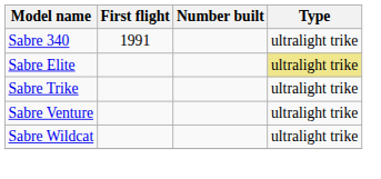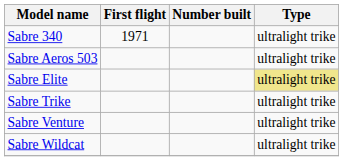 <table class="wikitable sortable">
 <tr>
 <th>Model name</th>
 <th>First flight</th>
 <th>Number built</th>
 <th>Type</th>
 </tr>
 <tr>
 <td align=left><a href='#'>Sabre 340</a></td>
-<td align=center>1991</td>
+<td align=center>1971</td>
+<td align=center></td>
+<td align=left>ultralight trike</td>
+</tr>
+<tr>
+<td align=left><a href='#'>Sabre Aeros 503</a></td>
+<td align=center></td>
 <td align=center></td>
 <td align=left>ultralight trike</td>
 </tr>
 <tr>
 <td align=left><a href='#'>Sabre Elite</a></td>
 <td align=center></td>
 <td align=center></td>
 <td align=left style="background: khaki;">ultralight trike</td>
 </tr>
 <tr>
 <td align=left><a href='#'>Sabre Trike</a></td>
 <td align=center></td>
 <td align=center></td>
 <td align=left>ultralight trike</td>
 </tr>
 <tr>
 <td align=left><a href='#'>Sabre Venture</a></td>
 <td align=center></td>
 <td align=center></td>
 <td align=left>ultralight trike</td>
 </tr>
 <tr>
 <td align=left><a href='#'>Sabre Wildcat</a></td>
 <td align=center></td>
 <td align=center></td>
 <td align=left>ultralight trike</td>
 </tr>
 <tr>
 </tr>
 </table>
